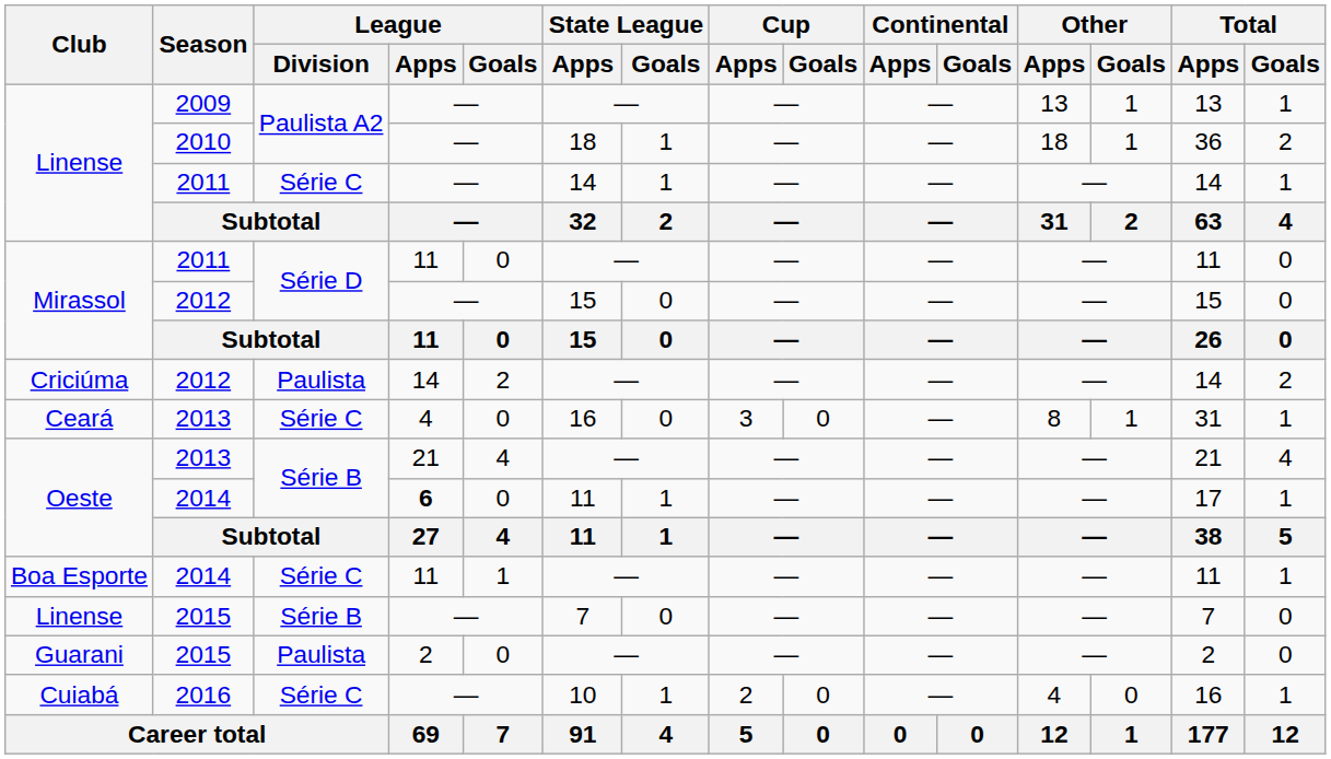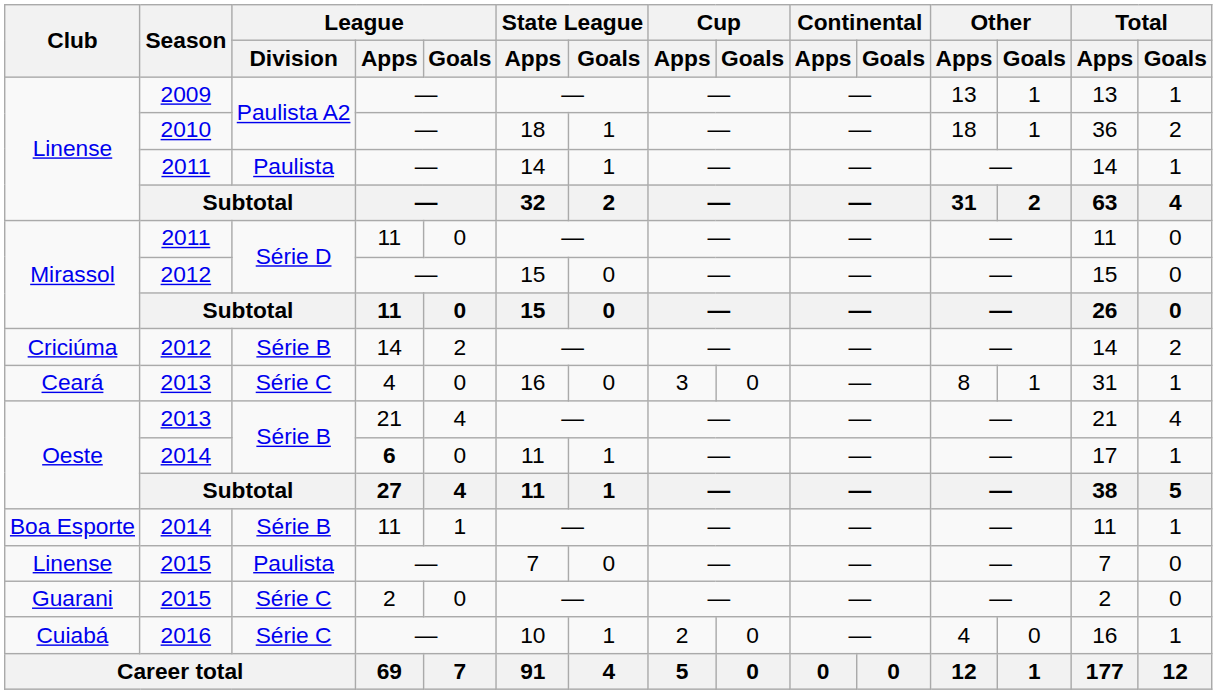 <table class="wikitable" style="text-align: center;">
 <tr>
 <th rowspan="2">Club</th>
 <th rowspan="2">Season</th>
 <th colspan="3">League</th>
 <th colspan="2">State League</th>
 <th colspan="2">Cup</th>
 <th colspan="2">Continental</th>
 <th colspan="2">Other</th>
 <th colspan="2">Total</th>
 </tr>
 <tr>
 <th>Division</th>
 <th>Apps</th>
 <th>Goals</th>
 <th>Apps</th>
 <th>Goals</th>
 <th>Apps</th>
 <th>Goals</th>
 <th>Apps</th>
 <th>Goals</th>
 <th>Apps</th>
 <th>Goals</th>
 <th>Apps</th>
 <th>Goals</th>
 </tr>
 <tr>
 <td rowspan=4 align="center"><a href='#'>Linense</a></td>
 <td><a href='#'>2009</a></td>
 <td rowspan=2><a href='#'>Paulista A2</a></td>
 <td colspan="2">—</td>
 <td colspan="2">—</td>
 <td colspan="2">—</td>
 <td colspan="2">—</td>
 <td>13</td>
 <td>1</td>
 <td>13</td>
 <td>1</td>
 </tr>
 <tr>
 <td><a href='#'>2010</a></td>
 <td colspan="2">—</td>
 <td>18</td>
 <td>1</td>
 <td colspan="2">—</td>
 <td colspan="2">—</td>
 <td>18</td>
 <td>1</td>
 <td>36</td>
 <td>2</td>
 </tr>
 <tr>
 <td><a href='#'>2011</a></td>
-<td><a href='#'>Série C</a></td>
+<td><a href='#'>Paulista</a></td>
 <td colspan="2">—</td>
 <td>14</td>
 <td>1</td>
 <td colspan="2">—</td>
 <td colspan="2">—</td>
 <td colspan="2">—</td>
 <td>14</td>
 <td>1</td>
 </tr>
 <tr>
 <th colspan="2">Subtotal</th>
 <th colspan="2">—</th>
 <th>32</th>
 <th>2</th>
 <th colspan="2">—</th>
 <th colspan="2">—</th>
 <th>31</th>
 <th>2</th>
 <th>63</th>
 <th>4</th>
 </tr>
 <tr>
 <td rowspan=3 align="center"><a href='#'>Mirassol</a></td>
 <td><a href='#'>2011</a></td>
 <td rowspan=2><a href='#'>Série D</a></td>
 <td>11</td>
 <td>0</td>
 <td colspan="2">—</td>
 <td colspan="2">—</td>
 <td colspan="2">—</td>
 <td colspan="2">—</td>
 <td>11</td>
 <td>0</td>
 </tr>
 <tr>
 <td><a href='#'>2012</a></td>
 <td colspan="2">—</td>
 <td>15</td>
 <td>0</td>
 <td colspan="2">—</td>
 <td colspan="2">—</td>
 <td colspan="2">—</td>
 <td>15</td>
 <td>0</td>
 </tr>
 <tr>
 <th colspan="2">Subtotal</th>
 <th>11</th>
 <th>0</th>
 <th>15</th>
 <th>0</th>
 <th colspan="2">—</th>
 <th colspan="2">—</th>
 <th colspan="2">—</th>
 <th>26</th>
 <th>0</th>
 </tr>
 <tr>
 <td align="center"><a href='#'>Criciúma</a></td>
 <td><a href='#'>2012</a></td>
-<td><a href='#'>Paulista</a></td>
+<td><a href='#'>Série B</a></td>
 <td>14</td>
 <td>2</td>
 <td colspan="2">—</td>
 <td colspan="2">—</td>
 <td colspan="2">—</td>
 <td colspan="2">—</td>
 <td>14</td>
 <td>2</td>
 </tr>
 <tr>
 <td align="center"><a href='#'>Ceará</a></td>
 <td><a href='#'>2013</a></td>
 <td><a href='#'>Série C</a></td>
 <td>4</td>
 <td>0</td>
 <td>16</td>
 <td>0</td>
 <td>3</td>
 <td>0</td>
 <td colspan="2">—</td>
 <td>8</td>
 <td>1</td>
 <td>31</td>
 <td>1</td>
 </tr>
 <tr>
 <td rowspan=3 align="center"><a href='#'>Oeste</a></td>
 <td><a href='#'>2013</a></td>
 <td rowspan=2><a href='#'>Série B</a></td>
 <td>21</td>
 <td>4</td>
 <td colspan="2">—</td>
 <td colspan="2">—</td>
 <td colspan="2">—</td>
 <td colspan="2">—</td>
 <td>21</td>
 <td>4</td>
 </tr>
 <tr>
 <td><a href='#'>2014</a></td>
 <td><strong>6</strong></td>
 <td>0</td>
 <td>11</td>
 <td>1</td>
 <td colspan="2">—</td>
 <td colspan="2">—</td>
 <td colspan="2">—</td>
 <td>17</td>
 <td>1</td>
 </tr>
 <tr>
 <th colspan="2">Subtotal</th>
 <th>27</th>
 <th>4</th>
 <th>11</th>
 <th>1</th>
 <th colspan="2">—</th>
 <th colspan="2">—</th>
 <th colspan="2">—</th>
 <th>38</th>
 <th>5</th>
 </tr>
 <tr>
 <td align="center"><a href='#'>Boa Esporte</a></td>
 <td><a href='#'>2014</a></td>
-<td><a href='#'>Série C</a></td>
+<td><a href='#'>Série B</a></td>
 <td>11</td>
 <td>1</td>
 <td colspan="2">—</td>
 <td colspan="2">—</td>
 <td colspan="2">—</td>
 <td colspan="2">—</td>
 <td>11</td>
 <td>1</td>
 </tr>
 <tr>
 <td align="center"><a href='#'>Linense</a></td>
 <td><a href='#'>2015</a></td>
-<td><a href='#'>Série B</a></td>
+<td><a href='#'>Paulista</a></td>
 <td colspan="2">—</td>
 <td>7</td>
 <td>0</td>
 <td colspan="2">—</td>
 <td colspan="2">—</td>
 <td colspan="2">—</td>
 <td>7</td>
 <td>0</td>
 </tr>
 <tr>
 <td align="center"><a href='#'>Guarani</a></td>
 <td><a href='#'>2015</a></td>
-<td><a href='#'>Paulista</a></td>
+<td><a href='#'>Série C</a></td>
 <td>2</td>
 <td>0</td>
 <td colspan="2">—</td>
 <td colspan="2">—</td>
 <td colspan="2">—</td>
 <td colspan="2">—</td>
 <td>2</td>
 <td>0</td>
 </tr>
 <tr>
 <td align="center"><a href='#'>Cuiabá</a></td>
 <td><a href='#'>2016</a></td>
 <td><a href='#'>Série C</a></td>
 <td colspan="2">—</td>
 <td>10</td>
 <td>1</td>
 <td>2</td>
 <td>0</td>
 <td colspan="2">—</td>
 <td>4</td>
 <td>0</td>
 <td>16</td>
 <td>1</td>
 </tr>
 <tr>
 <th colspan="3"><strong>Career total</strong></th>
 <th>69</th>
 <th>7</th>
 <th>91</th>
 <th>4</th>
 <th>5</th>
 <th>0</th>
 <th>0</th>
 <th>0</th>
 <th>12</th>
 <th>1</th>
 <th>177</th>
 <th>12</th>
 </tr>
 </table>
